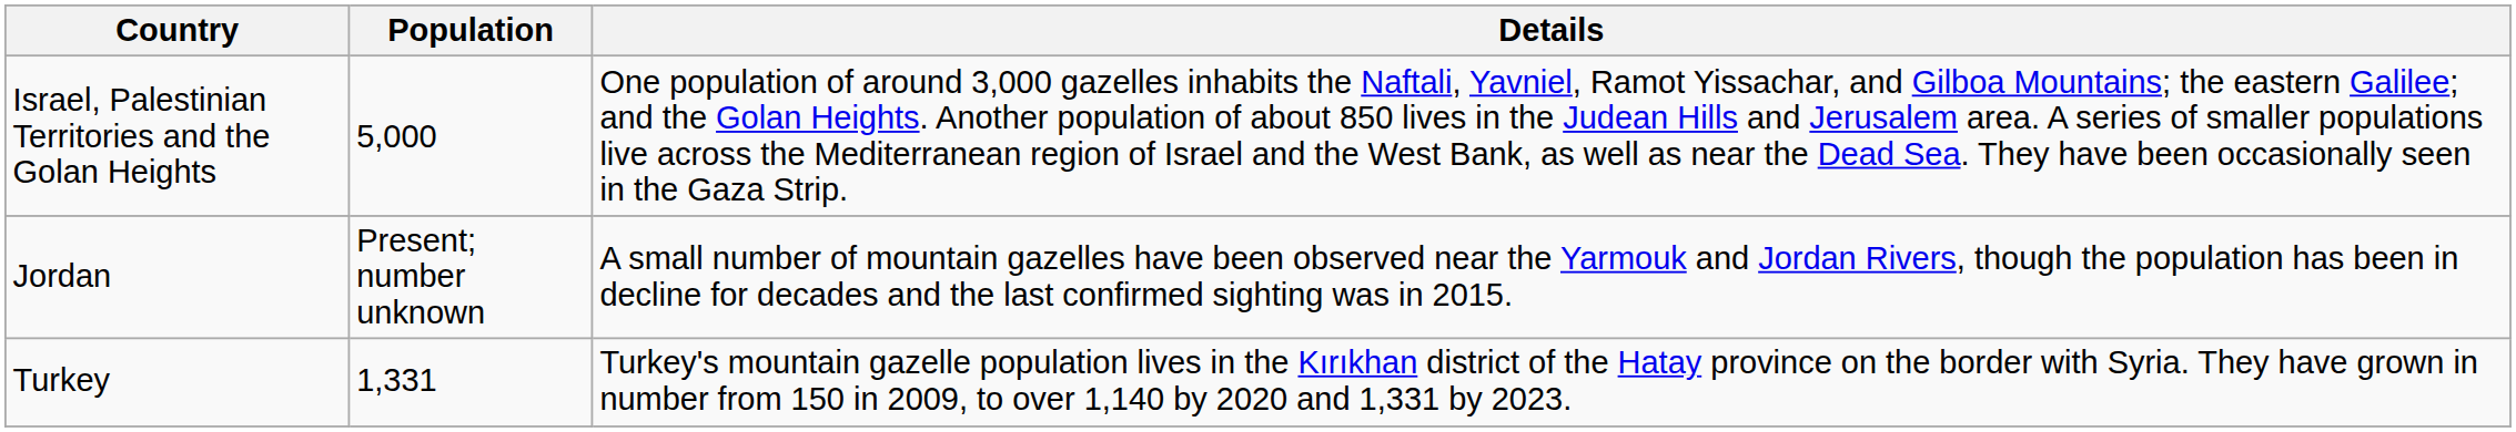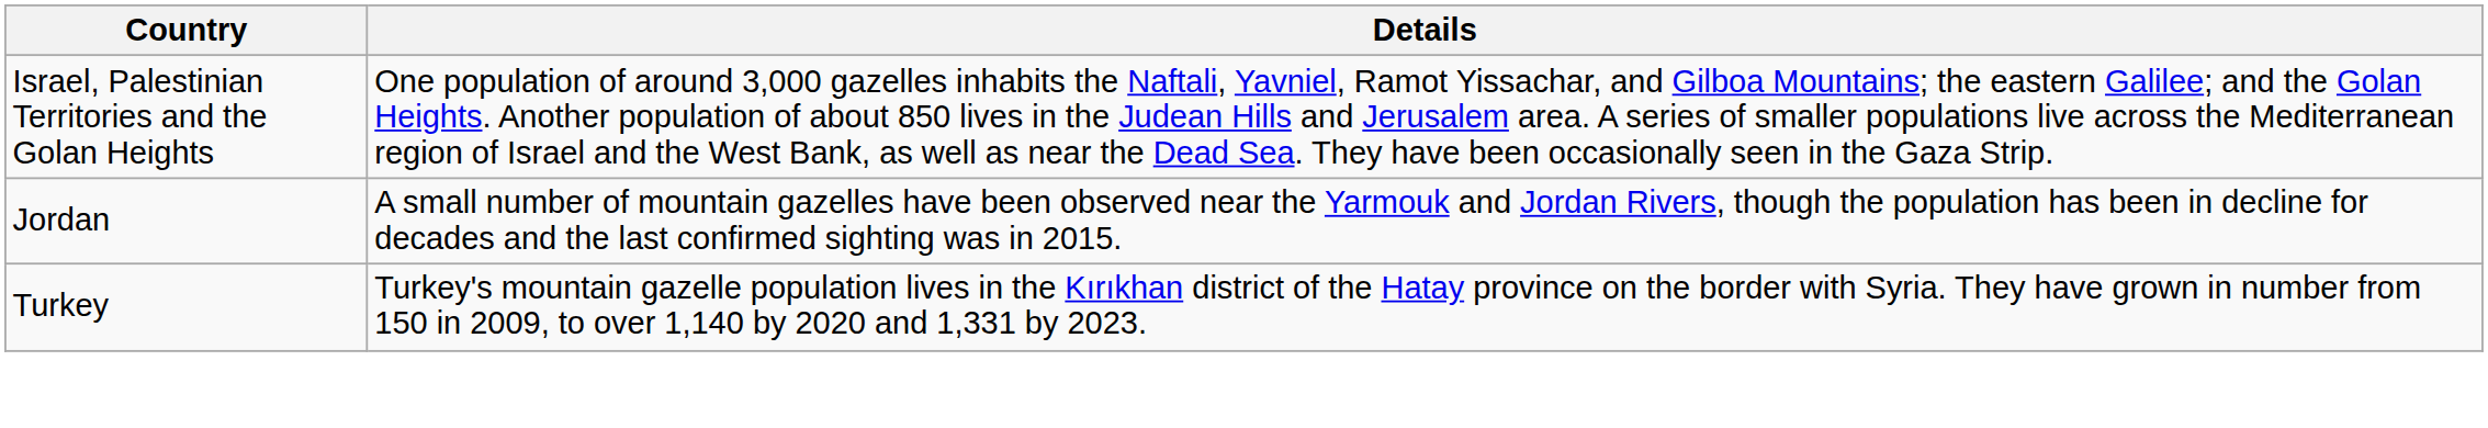 <table class="wikitable">
 <tr>
 <th>Country</th>
-<th>Population</th>
 <th>Details</th>
 </tr>
 <tr>
 <td>Israel, Palestinian Territories and the Golan Heights</td>
-<td>5,000</td>
 <td>One population of around 3,000 gazelles inhabits the <a href='#'>Naftali</a>, <a href='#'>Yavniel</a>, Ramot Yissachar, and <a href='#'>Gilboa Mountains</a>; the eastern <a href='#'>Galilee</a>; and the <a href='#'>Golan Heights</a>. Another population of about 850 lives in the <a href='#'>Judean Hills</a> and <a href='#'>Jerusalem</a> area. A series of smaller populations live across the Mediterranean region of Israel and the West Bank, as well as near the <a href='#'>Dead Sea</a>. They have been occasionally seen in the Gaza Strip.</td>
 </tr>
 <tr>
 <td>Jordan</td>
-<td>Present; number unknown</td>
 <td>A small number of mountain gazelles have been observed near the <a href='#'>Yarmouk</a> and <a href='#'>Jordan Rivers</a>, though the population has been in decline for decades and the last confirmed sighting was in 2015.</td>
 </tr>
 <tr>
 <td>Turkey</td>
-<td>1,331</td>
 <td>Turkey's mountain gazelle population lives in the <a href='#'>Kırıkhan</a> district of the <a href='#'>Hatay</a> province on the border with Syria. They have grown in number from 150 in 2009, to over 1,140 by 2020 and 1,331 by 2023.</td>
 </tr>
 </table>
